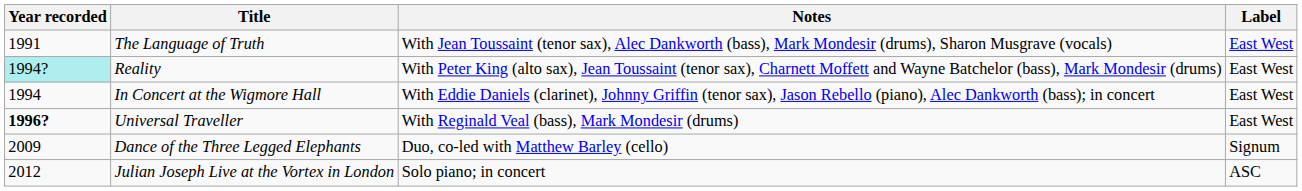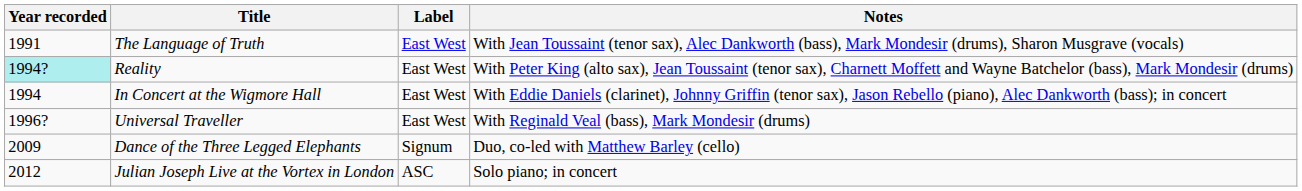 <table class="wikitable sortable">
 <tr>
 <th style="text-align:center;">Year recorded</th>
 <th>Title</th>
+<th>Label</th>
 <th>Notes</th>
-<th>Label</th>
 </tr>
 <tr>
 <td>1991</td>
 <td><em>The Language of Truth</em></td>
+<td><a href='#'>East West</a></td>
 <td>With <a href='#'>Jean Toussaint</a> (tenor sax), <a href='#'>Alec Dankworth</a> (bass), <a href='#'>Mark Mondesir</a> (drums), Sharon Musgrave (vocals)</td>
-<td><a href='#'>East West</a></td>
 </tr>
 <tr>
 <td style="background: paleturquoise;">1994?</td>
 <td><em>Reality</em></td>
+<td>East West</td>
 <td>With <a href='#'>Peter King</a> (alto sax), <a href='#'>Jean Toussaint</a> (tenor sax), <a href='#'>Charnett Moffett</a> and Wayne Batchelor (bass), <a href='#'>Mark Mondesir</a> (drums)</td>
-<td>East West</td>
 </tr>
 <tr>
 <td>1994</td>
 <td><em>In Concert at the Wigmore Hall</em></td>
+<td>East West</td>
 <td>With <a href='#'>Eddie Daniels</a> (clarinet), <a href='#'>Johnny Griffin</a> (tenor sax), <a href='#'>Jason Rebello</a> (piano), <a href='#'>Alec Dankworth</a> (bass); in concert</td>
-<td>East West</td>
 </tr>
 <tr>
-<td><strong>1996?</strong></td>
+<td>1996?</td>
 <td><em>Universal Traveller</em></td>
+<td>East West</td>
 <td>With <a href='#'>Reginald Veal</a> (bass), <a href='#'>Mark Mondesir</a> (drums)</td>
-<td>East West</td>
 </tr>
 <tr>
 <td>2009</td>
 <td><em>Dance of the Three Legged Elephants</em></td>
+<td>Signum</td>
 <td>Duo, co-led with <a href='#'>Matthew Barley</a> (cello)</td>
-<td>Signum</td>
 </tr>
 <tr>
 <td>2012</td>
 <td><em>Julian Joseph Live at the Vortex in London</em></td>
+<td>ASC</td>
 <td>Solo piano; in concert</td>
-<td>ASC</td>
 </tr>
 </table>
